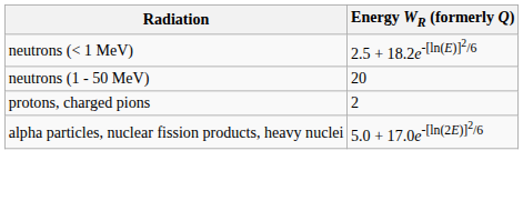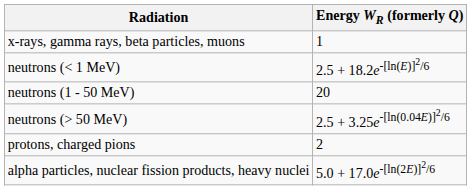 <table class="wikitable">
 <tr>
 <th>Radiation</th>
 <th>Energy <em>W<sub>R</sub></em> (formerly <em>Q</em>)</th>
+</tr>
+<tr>
+<td>x-rays, gamma rays, beta particles, muons</td>
+<td>1</td>
 </tr>
 <tr>
 <td>neutrons (< 1 MeV)</td>
 <td>2.5 + 18.2<em>e</em><sup>-[ln(<em>E</em>)]<sup>2</sup>/6</sup></td>
 </tr>
 <tr>
 <td>neutrons (1 - 50 MeV)</td>
 <td>20</td>
 </tr>
 <tr>
+<td>neutrons (> 50 MeV)</td>
+<td>2.5 + 3.25<em>e</em><sup>-[ln(0.04<em>E</em>)]<sup>2</sup>/6</sup></td>
+</tr>
+<tr>
 <td>protons, charged pions</td>
 <td>2</td>
 </tr>
 <tr>
 <td>alpha particles, nuclear fission products, heavy nuclei</td>
 <td>5.0 + 17.0<em>e</em><sup>-[ln(2<em>E</em>)]<sup>2</sup>/6</sup></td>
 </tr>
 </table>
